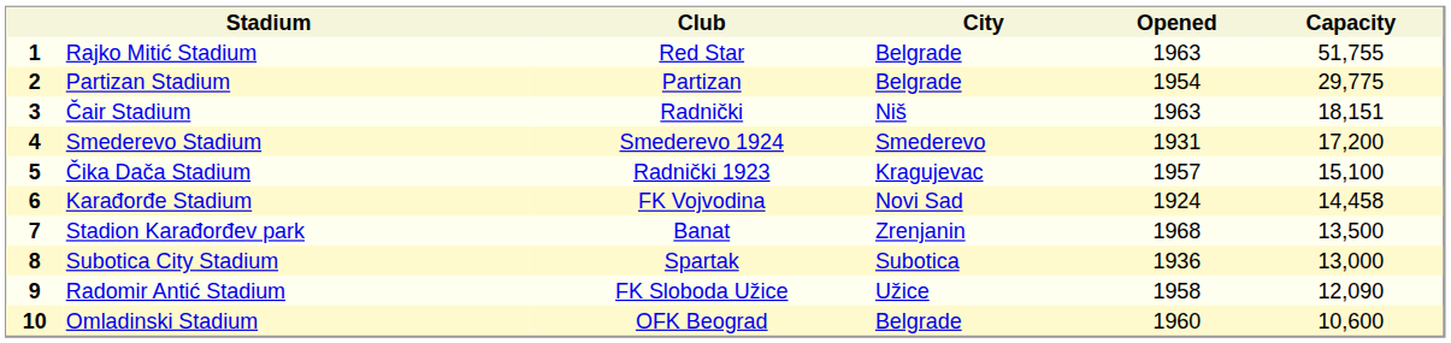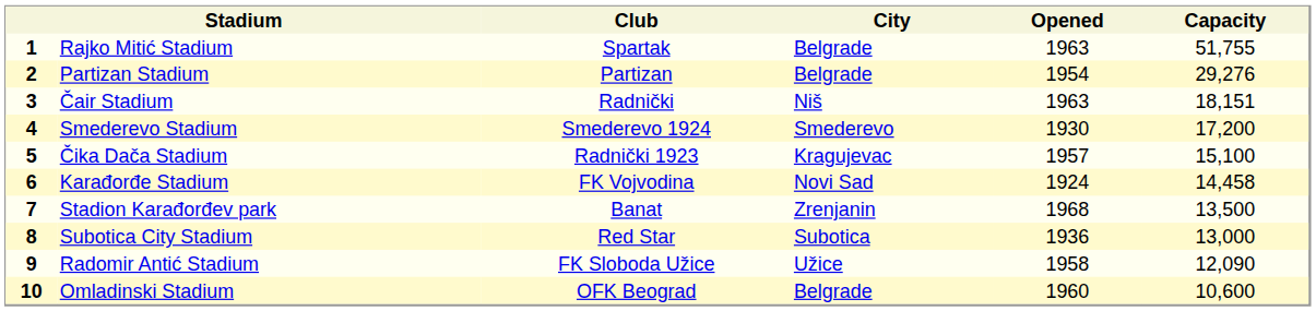 <table align="left" cellpadding="2" cellspacing="0" style="margin: 1em 0; border: 1px solid #999; border-right-width: 2px; border-bottom-width: 2px; background-color:ivory; width:64%; font-size: 95%;">
 <tr style="background:beige;">
 </tr>
 <tr style="background:beige;">
 <th colspan="2" align="center">Stadium</th>
 <th align="center">Club</th>
 <th align="center">City</th>
 <th align="center">Opened</th>
 <th align="center">Capacity</th>
 </tr>
 <tr>
 <th>1</th>
 <td><a href='#'>Rajko Mitić Stadium</a></td>
-<td align="center"><a href='#'>Red Star</a></td>
+<td align="center"><a href='#'>Spartak</a></td>
 <td><a href='#'>Belgrade</a></td>
 <td align="center">1963</td>
 <td align="center">51,755</td>
 </tr>
 <tr style="background:lemonchiffon;">
 <th>2</th>
 <td><a href='#'>Partizan Stadium</a></td>
 <td align="center"><a href='#'>Partizan</a></td>
 <td><a href='#'>Belgrade</a></td>
 <td align="center">1954</td>
-<td align="center">29,775</td>
+<td align="center">29,276</td>
 </tr>
 <tr>
 <th>3</th>
 <td><a href='#'>Čair Stadium</a></td>
 <td align="center"><a href='#'>Radnički</a></td>
 <td><a href='#'>Niš</a></td>
 <td align="center">1963</td>
 <td align="center">18,151</td>
 </tr>
 <tr style="background:lemonchiffon;">
 <th>4</th>
 <td><a href='#'>Smederevo Stadium</a></td>
 <td align="center"><a href='#'>Smederevo 1924</a></td>
 <td><a href='#'>Smederevo</a></td>
-<td align="center">1931</td>
+<td align="center">1930</td>
 <td align="center">17,200</td>
 </tr>
 <tr>
 <th>5</th>
 <td><a href='#'>Čika Dača Stadium</a></td>
 <td align="center"><a href='#'>Radnički 1923</a></td>
 <td><a href='#'>Kragujevac</a></td>
 <td align="center">1957</td>
 <td align="center">15,100</td>
 </tr>
 <tr style="background:lemonchiffon;">
 <th>6</th>
 <td><a href='#'>Karađorđe Stadium</a></td>
 <td align="center"><a href='#'>FK Vojvodina</a></td>
 <td><a href='#'>Novi Sad</a></td>
 <td align="center">1924</td>
 <td align="center">14,458</td>
 </tr>
 <tr>
 <th>7</th>
 <td><a href='#'>Stadion Karađorđev park</a></td>
 <td align="center"><a href='#'>Banat</a></td>
 <td><a href='#'>Zrenjanin</a></td>
 <td align="center">1968</td>
 <td align="center">13,500</td>
 </tr>
 <tr style="background:lemonchiffon;">
 <th>8</th>
 <td><a href='#'>Subotica City Stadium</a></td>
-<td align="center"><a href='#'>Spartak</a></td>
+<td align="center"><a href='#'>Red Star</a></td>
 <td><a href='#'>Subotica</a></td>
 <td align="center">1936</td>
 <td align="center">13,000</td>
 </tr>
 <tr>
 <th>9</th>
 <td><a href='#'>Radomir Antić Stadium</a></td>
 <td align="center"><a href='#'>FK Sloboda Užice</a></td>
 <td><a href='#'>Užice</a></td>
 <td align="center">1958</td>
 <td align="center">12,090</td>
 </tr>
 <tr style="background:lemonchiffon;">
 <th>10</th>
 <td><a href='#'>Omladinski Stadium</a></td>
 <td align="center"><a href='#'>OFK Beograd</a></td>
 <td><a href='#'>Belgrade</a></td>
 <td align="center">1960</td>
 <td align="center">10,600</td>
 </tr>
 </table>
